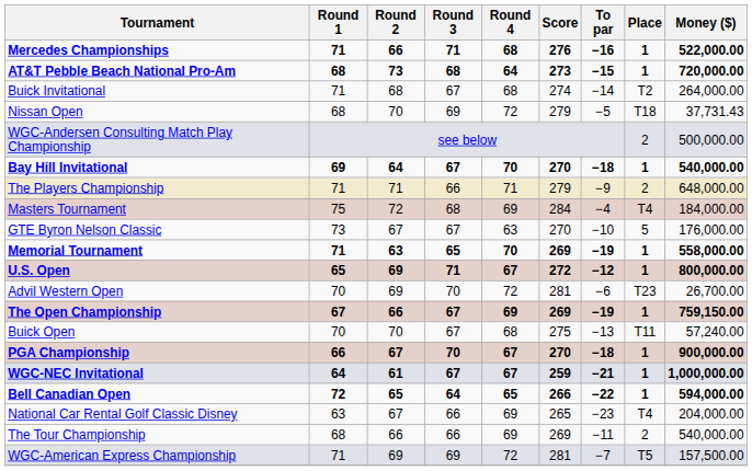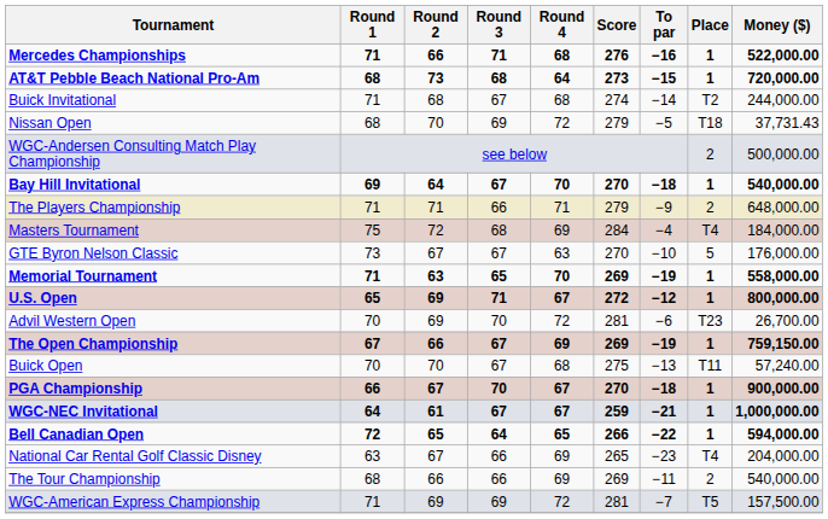 <table class=wikitable style="font-size:95%;text-align:center">
 <tr>
 <th>Tournament</th>
 <th>Round 1</th>
 <th>Round 2</th>
 <th>Round 3</th>
 <th>Round 4</th>
 <th>Score</th>
 <th>To par</th>
 <th>Place</th>
 <th>Money ($)</th>
 </tr>
 <tr>
 <td align=left><strong><a href='#'>Mercedes Championships</a></strong></td>
 <td><strong>71</strong></td>
 <td><strong>66</strong></td>
 <td><strong>71</strong></td>
 <td><strong>68</strong></td>
 <td><strong>276</strong></td>
 <td><strong>−16</strong></td>
 <td><strong>1</strong></td>
 <td align=right><strong>522,000.00</strong></td>
 </tr>
 <tr>
 <td align=left><strong><a href='#'>AT&T Pebble Beach National Pro-Am</a></strong></td>
 <td><strong>68</strong></td>
 <td><strong>73</strong></td>
 <td><strong>68</strong></td>
 <td><strong>64</strong></td>
 <td><strong>273</strong></td>
 <td><strong>−15</strong></td>
 <td><strong>1</strong></td>
 <td align=right><strong>720,000.00</strong></td>
 </tr>
 <tr>
 <td align=left><a href='#'>Buick Invitational</a></td>
 <td>71</td>
 <td>68</td>
 <td>67</td>
 <td>68</td>
 <td>274</td>
 <td>−14</td>
 <td>T2</td>
-<td align=right>264,000.00</td>
+<td align=right>244,000.00</td>
 </tr>
 <tr>
 <td align=left><a href='#'>Nissan Open</a></td>
 <td>68</td>
 <td>70</td>
 <td>69</td>
 <td>72</td>
 <td>279</td>
 <td>−5</td>
 <td>T18</td>
 <td align=right>37,731.43</td>
 </tr>
 <tr style="background:#dfe2e9;">
 <td align=left><a href='#'>WGC-Andersen Consulting Match Play Championship</a></td>
 <td colspan="6"><a href='#'>see below</a></td>
 <td>2</td>
 <td align=right>500,000.00</td>
 </tr>
 <tr>
 <td align=left><strong><a href='#'>Bay Hill Invitational</a></strong></td>
 <td><strong>69</strong></td>
 <td><strong>64</strong></td>
 <td><strong>67</strong></td>
 <td><strong>70</strong></td>
 <td><strong>270</strong></td>
 <td><strong>−18</strong></td>
 <td><strong>1</strong></td>
 <td align=right><strong>540,000.00</strong></td>
 </tr>
 <tr style="background:#f2ecce;">
 <td align=left><a href='#'>The Players Championship</a></td>
 <td>71</td>
 <td>71</td>
 <td>66</td>
 <td>71</td>
 <td>279</td>
 <td>−9</td>
 <td>2</td>
 <td align=right>648,000.00</td>
 </tr>
 <tr style="background:#e5d1cb;">
 <td align=left><a href='#'>Masters Tournament</a></td>
 <td>75</td>
 <td>72</td>
 <td>68</td>
 <td>69</td>
 <td>284</td>
 <td>−4</td>
 <td>T4</td>
 <td align=right>184,000.00</td>
 </tr>
 <tr>
 <td align=left><a href='#'>GTE Byron Nelson Classic</a></td>
 <td>73</td>
 <td>67</td>
 <td>67</td>
 <td>63</td>
 <td>270</td>
 <td>−10</td>
 <td>5</td>
 <td align=right>176,000.00</td>
 </tr>
 <tr>
 <td align=left><strong><a href='#'>Memorial Tournament</a></strong></td>
 <td><strong>71</strong></td>
 <td><strong>63</strong></td>
 <td><strong>65</strong></td>
 <td><strong>70</strong></td>
 <td><strong>269</strong></td>
 <td><strong>−19</strong></td>
 <td><strong>1</strong></td>
 <td align=right><strong>558,000.00</strong></td>
 </tr>
 <tr style="background:#e5d1cb;">
 <td align=left><strong><a href='#'>U.S. Open</a></strong></td>
 <td><strong>65</strong></td>
 <td><strong>69</strong></td>
 <td><strong>71</strong></td>
 <td><strong>67</strong></td>
 <td><strong>272</strong></td>
 <td><strong>−12</strong></td>
 <td><strong>1</strong></td>
 <td align=right><strong>800,000.00</strong></td>
 </tr>
 <tr>
 <td align=left><a href='#'>Advil Western Open</a></td>
 <td>70</td>
 <td>69</td>
 <td>70</td>
 <td>72</td>
 <td>281</td>
 <td>−6</td>
 <td>T23</td>
 <td align=right>26,700.00</td>
 </tr>
 <tr style="background:#e5d1cb;">
 <td align=left><strong><a href='#'>The Open Championship</a></strong></td>
 <td><strong>67</strong></td>
 <td><strong>66</strong></td>
 <td><strong>67</strong></td>
 <td><strong>69</strong></td>
 <td><strong>269</strong></td>
 <td><strong>−19</strong></td>
 <td><strong>1</strong></td>
 <td align=right><strong>759,150.00</strong></td>
 </tr>
 <tr>
 <td align=left><a href='#'>Buick Open</a></td>
 <td>70</td>
 <td>70</td>
 <td>67</td>
 <td>68</td>
 <td>275</td>
 <td>−13</td>
 <td>T11</td>
 <td align=right>57,240.00</td>
 </tr>
 <tr style="background:#e5d1cb;">
 <td align=left><strong><a href='#'>PGA Championship</a></strong></td>
 <td><strong>66</strong></td>
 <td><strong>67</strong></td>
 <td><strong>70</strong></td>
 <td><strong>67</strong></td>
 <td><strong>270</strong></td>
 <td><strong>−18</strong></td>
 <td><strong>1</strong></td>
 <td align=right><strong>900,000.00</strong></td>
 </tr>
 <tr style="background:#dfe2e9;">
 <td align=left><strong><a href='#'>WGC-NEC Invitational</a></strong></td>
 <td><strong>64</strong></td>
 <td><strong>61</strong></td>
 <td><strong>67</strong></td>
 <td><strong>67</strong></td>
 <td><strong>259</strong></td>
 <td><strong>−21</strong></td>
 <td><strong>1</strong></td>
 <td align=right><strong>1,000,000.00</strong></td>
 </tr>
 <tr>
 <td align=left><strong><a href='#'>Bell Canadian Open</a></strong></td>
 <td><strong>72</strong></td>
 <td><strong>65</strong></td>
 <td><strong>64</strong></td>
 <td><strong>65</strong></td>
 <td><strong>266</strong></td>
 <td><strong>−22</strong></td>
 <td><strong>1</strong></td>
 <td align=right><strong>594,000.00</strong></td>
 </tr>
 <tr>
 <td align=left><a href='#'>National Car Rental Golf Classic Disney</a></td>
 <td>63</td>
 <td>67</td>
 <td>66</td>
 <td>69</td>
 <td>265</td>
 <td>−23</td>
 <td>T4</td>
 <td align=right>204,000.00</td>
 </tr>
 <tr>
 <td align=left><a href='#'>The Tour Championship</a></td>
 <td>68</td>
 <td>66</td>
 <td>66</td>
 <td>69</td>
 <td>269</td>
 <td>−11</td>
 <td>2</td>
 <td align=right>540,000.00</td>
 </tr>
 <tr style="background:#dfe2e9;">
 <td align=left><a href='#'>WGC-American Express Championship</a></td>
 <td>71</td>
 <td>69</td>
 <td>69</td>
 <td>72</td>
 <td>281</td>
 <td>−7</td>
 <td>T5</td>
 <td align=right>157,500.00</td>
 </tr>
 <tr>
 </tr>
 </table>
